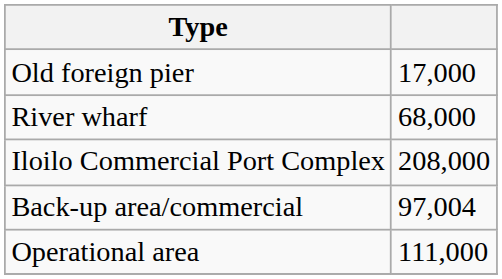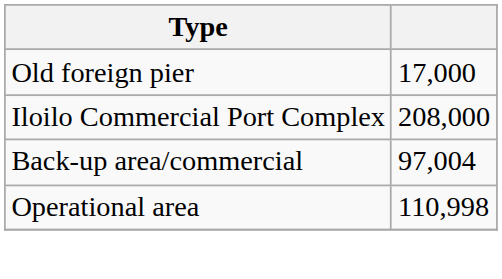 <table class="wikitable">
 <tr>
 <th>Type</th>
 <th></th>
 </tr>
 <tr>
 <td>Old foreign pier</td>
 <td>17,000</td>
-</tr>
-<tr>
-<td>River wharf</td>
-<td>68,000</td>
 </tr>
 <tr>
 <td>Iloilo Commercial Port Complex</td>
 <td>208,000</td>
 </tr>
 <tr>
 <td>Back-up area/commercial</td>
 <td>97,004</td>
 </tr>
 <tr>
 <td>Operational area</td>
-<td>111,000</td>
+<td>110,998</td>
 </tr>
 <tr>
 </tr>
 </table>
